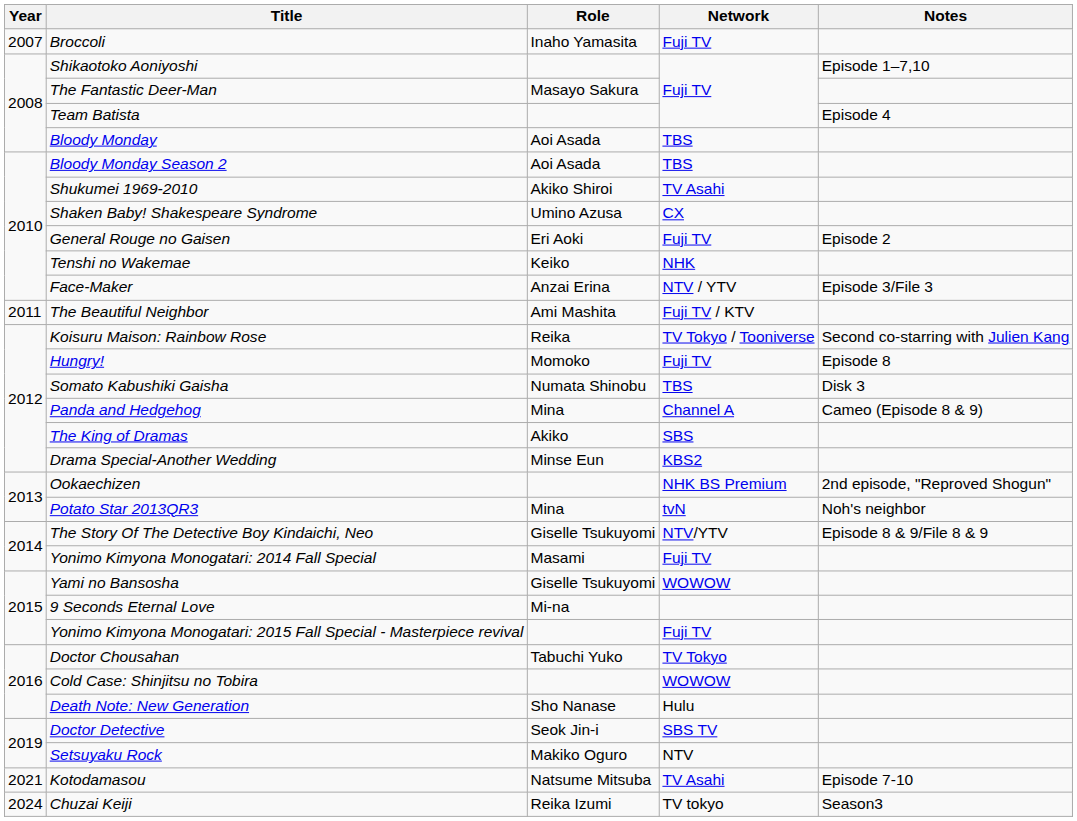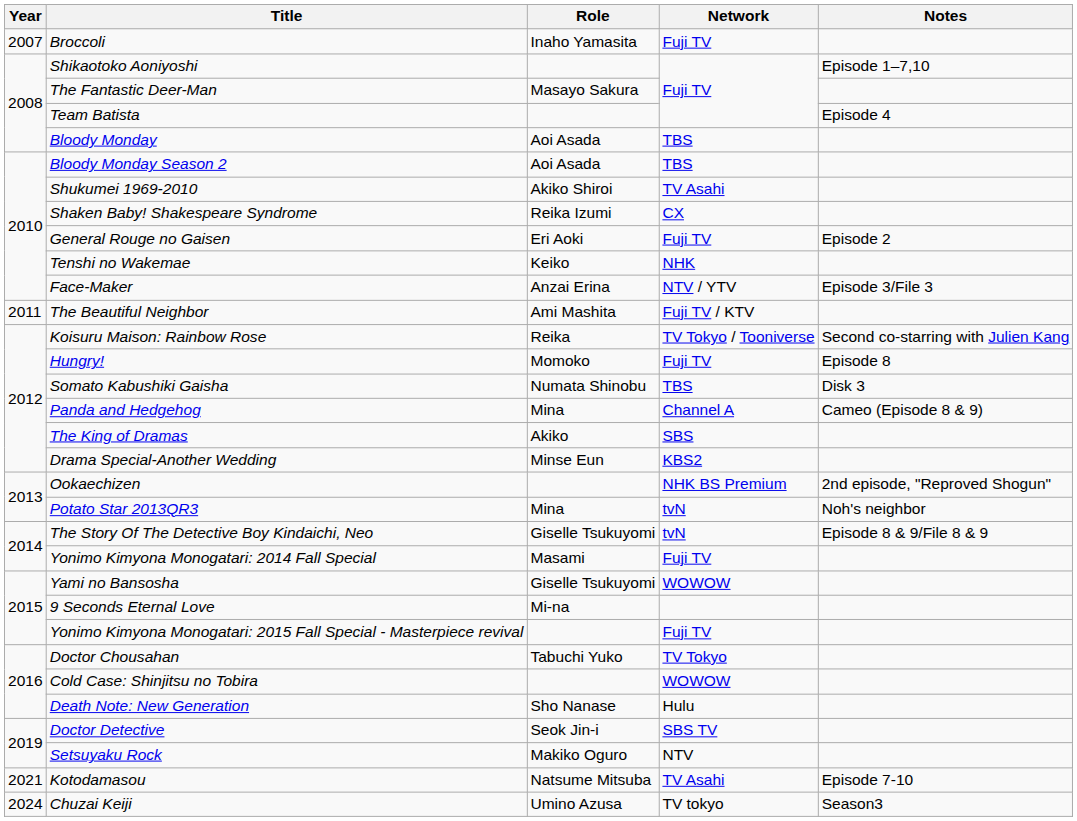 <table class="wikitable sortable">
 <tr>
 <th>Year</th>
 <th>Title</th>
 <th>Role</th>
 <th>Network</th>
 <th class="unsortable">Notes</th>
 </tr>
 <tr>
 <td>2007</td>
 <td><em>Broccoli</em></td>
 <td>Inaho Yamasita</td>
 <td><a href='#'>Fuji TV</a></td>
 <td></td>
 </tr>
 <tr>
 <td rowspan=4>2008</td>
 <td><em>Shikaotoko Aoniyoshi</em></td>
 <td></td>
 <td rowspan=3><a href='#'>Fuji TV</a></td>
 <td>Episode 1–7,10</td>
 </tr>
 <tr>
 <td><em>The Fantastic Deer-Man</em></td>
 <td>Masayo Sakura</td>
 <td></td>
 </tr>
 <tr>
 <td><em>Team Batista</em></td>
 <td></td>
 <td>Episode 4</td>
 </tr>
 <tr>
 <td><em><a href='#'>Bloody Monday</a></em></td>
 <td>Aoi Asada</td>
 <td><a href='#'>TBS</a></td>
 <td></td>
 </tr>
 <tr>
 <td rowspan=6>2010</td>
 <td><em><a href='#'>Bloody Monday Season 2</a></em></td>
 <td>Aoi Asada</td>
 <td><a href='#'>TBS</a></td>
 <td></td>
 </tr>
 <tr>
 <td><em>Shukumei 1969-2010</em></td>
 <td>Akiko Shiroi</td>
 <td><a href='#'>TV Asahi</a></td>
 <td></td>
 </tr>
 <tr>
 <td><em>Shaken Baby! Shakespeare Syndrome</em></td>
-<td>Umino Azusa</td>
+<td>Reika Izumi</td>
 <td><a href='#'>CX</a></td>
 <td></td>
 </tr>
 <tr>
 <td><em>General Rouge no Gaisen</em></td>
 <td>Eri Aoki</td>
 <td><a href='#'>Fuji TV</a></td>
 <td>Episode 2</td>
 </tr>
 <tr>
 <td><em>Tenshi no Wakemae</em></td>
 <td>Keiko</td>
 <td><a href='#'>NHK</a></td>
 <td></td>
 </tr>
 <tr>
 <td><em>Face-Maker</em></td>
 <td>Anzai Erina</td>
 <td><a href='#'>NTV</a> / YTV</td>
 <td>Episode 3/File 3</td>
 </tr>
 <tr>
 <td>2011</td>
 <td><em>The Beautiful Neighbor</em></td>
 <td>Ami Mashita</td>
 <td><a href='#'>Fuji TV</a> / KTV</td>
 <td></td>
 </tr>
 <tr>
 <td rowspan=6>2012</td>
 <td><em>Koisuru Maison: Rainbow Rose</em></td>
 <td>Reika</td>
 <td><a href='#'>TV Tokyo</a> / <a href='#'>Tooniverse</a></td>
 <td>Second co-starring with <a href='#'>Julien Kang</a></td>
 </tr>
 <tr>
 <td><em><a href='#'>Hungry!</a></em></td>
 <td>Momoko</td>
 <td><a href='#'>Fuji TV</a></td>
 <td>Episode 8</td>
 </tr>
 <tr>
 <td><em>Somato Kabushiki Gaisha</em></td>
 <td>Numata Shinobu</td>
 <td><a href='#'>TBS</a></td>
 <td>Disk 3</td>
 </tr>
 <tr>
 <td><em><a href='#'>Panda and Hedgehog</a></em></td>
 <td>Mina</td>
 <td><a href='#'>Channel A</a></td>
 <td>Cameo (Episode 8 & 9)</td>
 </tr>
 <tr>
 <td><em><a href='#'>The King of Dramas</a></em></td>
 <td>Akiko</td>
 <td><a href='#'>SBS</a></td>
 <td></td>
 </tr>
 <tr>
 <td><em>Drama Special-Another Wedding</em></td>
 <td>Minse Eun</td>
 <td><a href='#'>KBS2</a></td>
 <td></td>
 </tr>
 <tr>
 <td rowspan=2>2013</td>
 <td><em>Ookaechizen</em></td>
 <td></td>
 <td><a href='#'>NHK BS Premium</a></td>
 <td>2nd episode, "Reproved Shogun"</td>
 </tr>
 <tr>
 <td><em><a href='#'>Potato Star 2013QR3</a></em></td>
 <td>Mina</td>
 <td><a href='#'>tvN</a></td>
 <td>Noh's neighbor</td>
 </tr>
 <tr>
 <td rowspan=2>2014</td>
 <td><em>The Story Of The Detective Boy Kindaichi, Neo</em></td>
 <td>Giselle Tsukuyomi</td>
-<td><a href='#'>NTV</a>/YTV</td>
+<td><a href='#'>tvN</a></td>
 <td>Episode 8 & 9/File 8 & 9</td>
 </tr>
 <tr>
 <td><em>Yonimo Kimyona Monogatari: 2014 Fall Special</em></td>
 <td>Masami</td>
 <td><a href='#'>Fuji TV</a></td>
 <td></td>
 </tr>
 <tr>
 <td rowspan=3>2015</td>
 <td><em>Yami no Bansosha</em></td>
 <td>Giselle Tsukuyomi</td>
 <td><a href='#'>WOWOW</a></td>
 <td></td>
 </tr>
 <tr>
 <td><em>9 Seconds Eternal Love</em></td>
 <td>Mi-na</td>
 <td></td>
 <td></td>
 </tr>
 <tr>
 <td><em>Yonimo Kimyona Monogatari: 2015 Fall Special - Masterpiece revival</em></td>
 <td></td>
 <td><a href='#'>Fuji TV</a></td>
 <td></td>
 </tr>
 <tr>
 <td rowspan=3>2016</td>
 <td><em>Doctor Chousahan</em></td>
 <td>Tabuchi Yuko</td>
 <td><a href='#'>TV Tokyo</a></td>
 <td></td>
 </tr>
 <tr>
 <td><em>Cold Case: Shinjitsu no Tobira</em></td>
 <td></td>
 <td><a href='#'>WOWOW</a></td>
 <td></td>
 </tr>
 <tr>
 <td><em><a href='#'>Death Note: New Generation</a></em></td>
 <td>Sho Nanase</td>
 <td>Hulu</td>
 <td></td>
 </tr>
 <tr>
 <td rowspan="2">2019</td>
 <td><em><a href='#'>Doctor Detective</a></em></td>
 <td>Seok Jin-i</td>
 <td><a href='#'>SBS TV</a></td>
 <td></td>
 </tr>
 <tr>
 <td><em><a href='#'>Setsuyaku Rock</a></em></td>
 <td>Makiko Oguro</td>
 <td>NTV</td>
 <td></td>
 </tr>
 <tr>
 <td>2021</td>
 <td><em>Kotodamasou</em></td>
 <td>Natsume Mitsuba</td>
 <td><a href='#'>TV Asahi</a></td>
 <td>Episode 7-10</td>
 </tr>
 <tr>
 <td>2024</td>
 <td><em>Chuzai Keiji</em></td>
-<td>Reika Izumi</td>
+<td>Umino Azusa</td>
 <td>TV tokyo</td>
 <td>Season3</td>
 </tr>
 </table>
